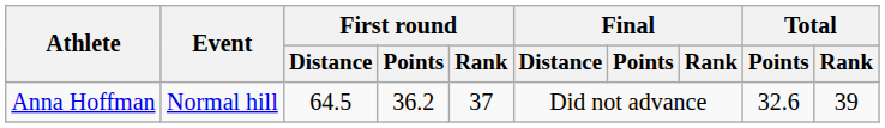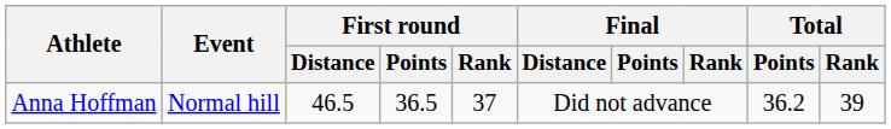 <table class=wikitable style=font-size:90%>
 <tr>
 <th rowspan=2>Athlete</th>
 <th rowspan=2>Event</th>
 <th colspan=3>First round</th>
 <th colspan=3>Final</th>
 <th colspan=2>Total</th>
 </tr>
 <tr style=font-size:95%>
 <th>Distance</th>
 <th>Points</th>
 <th>Rank</th>
 <th>Distance</th>
 <th>Points</th>
 <th>Rank</th>
 <th>Points</th>
 <th>Rank</th>
 </tr>
 <tr align=center>
 <td align=left><a href='#'>Anna Hoffman</a></td>
 <td align=left><a href='#'>Normal hill</a></td>
-<td>64.5</td>
-<td>36.2</td>
+<td>46.5</td>
+<td>36.5</td>
 <td>37</td>
 <td colspan=3>Did not advance</td>
-<td>32.6</td>
+<td>36.2</td>
 <td>39</td>
 </tr>
 </table>
